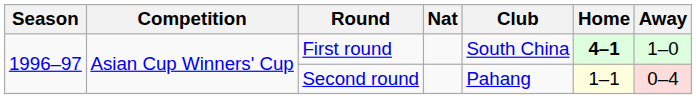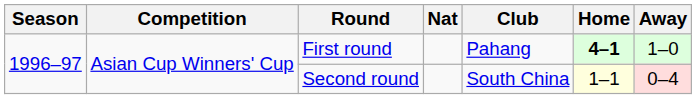 <table class="wikitable">
 <tr>
 <th>Season</th>
 <th>Competition</th>
 <th>Round</th>
 <th>Nat</th>
 <th>Club</th>
 <th>Home</th>
 <th>Away</th>
 </tr>
 <tr>
 <td rowspan="2"><a href='#'>1996–97</a></td>
 <td rowspan="2"><a href='#'>Asian Cup Winners' Cup</a></td>
 <td><a href='#'>First round</a></td>
 <td></td>
-<td><a href='#'>South China</a></td>
+<td><a href='#'>Pahang</a></td>
 <td style="text-align:center; background:#dfd;"><strong>4–1</strong></td>
 <td style="text-align:center; background:#dfd;">1–0</td>
 </tr>
 <tr>
 <td><a href='#'>Second round</a></td>
 <td></td>
-<td><a href='#'>Pahang</a></td>
+<td><a href='#'>South China</a></td>
 <td style="text-align:center; background:#ffd;">1–1</td>
 <td style="text-align:center; background:#fdd;">0–4</td>
 </tr>
 </table>
